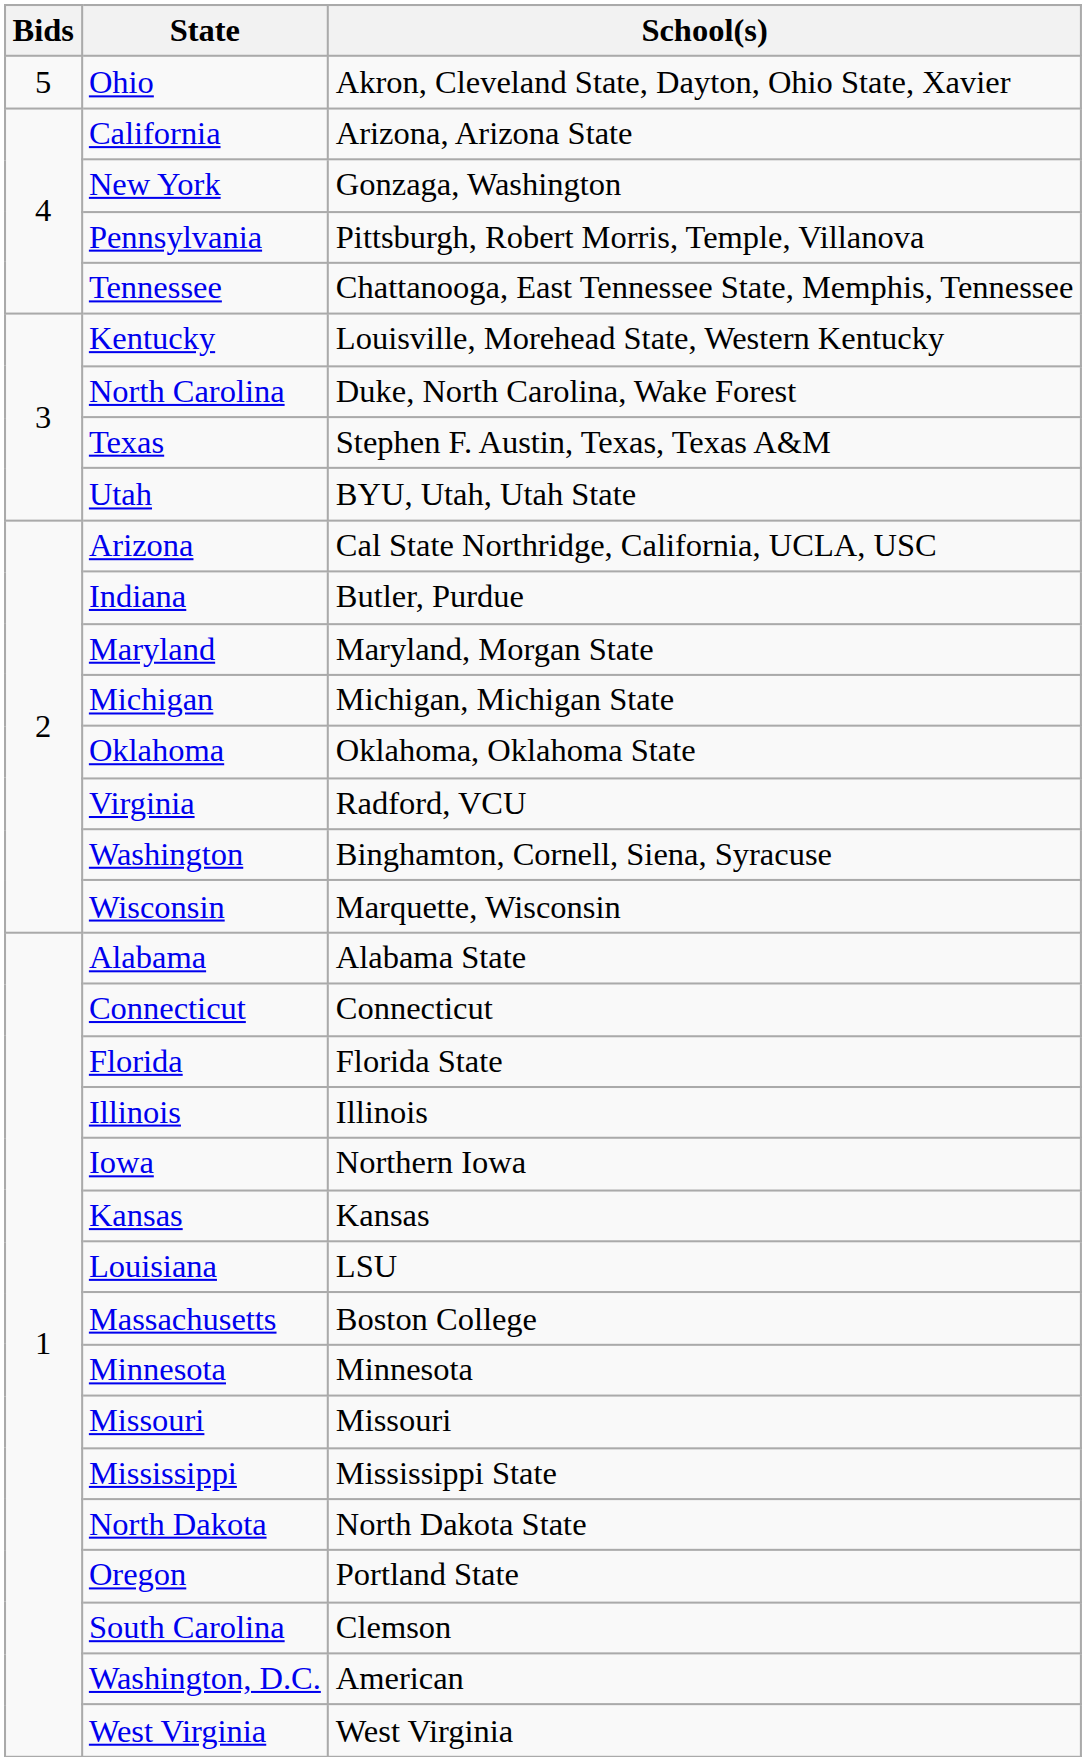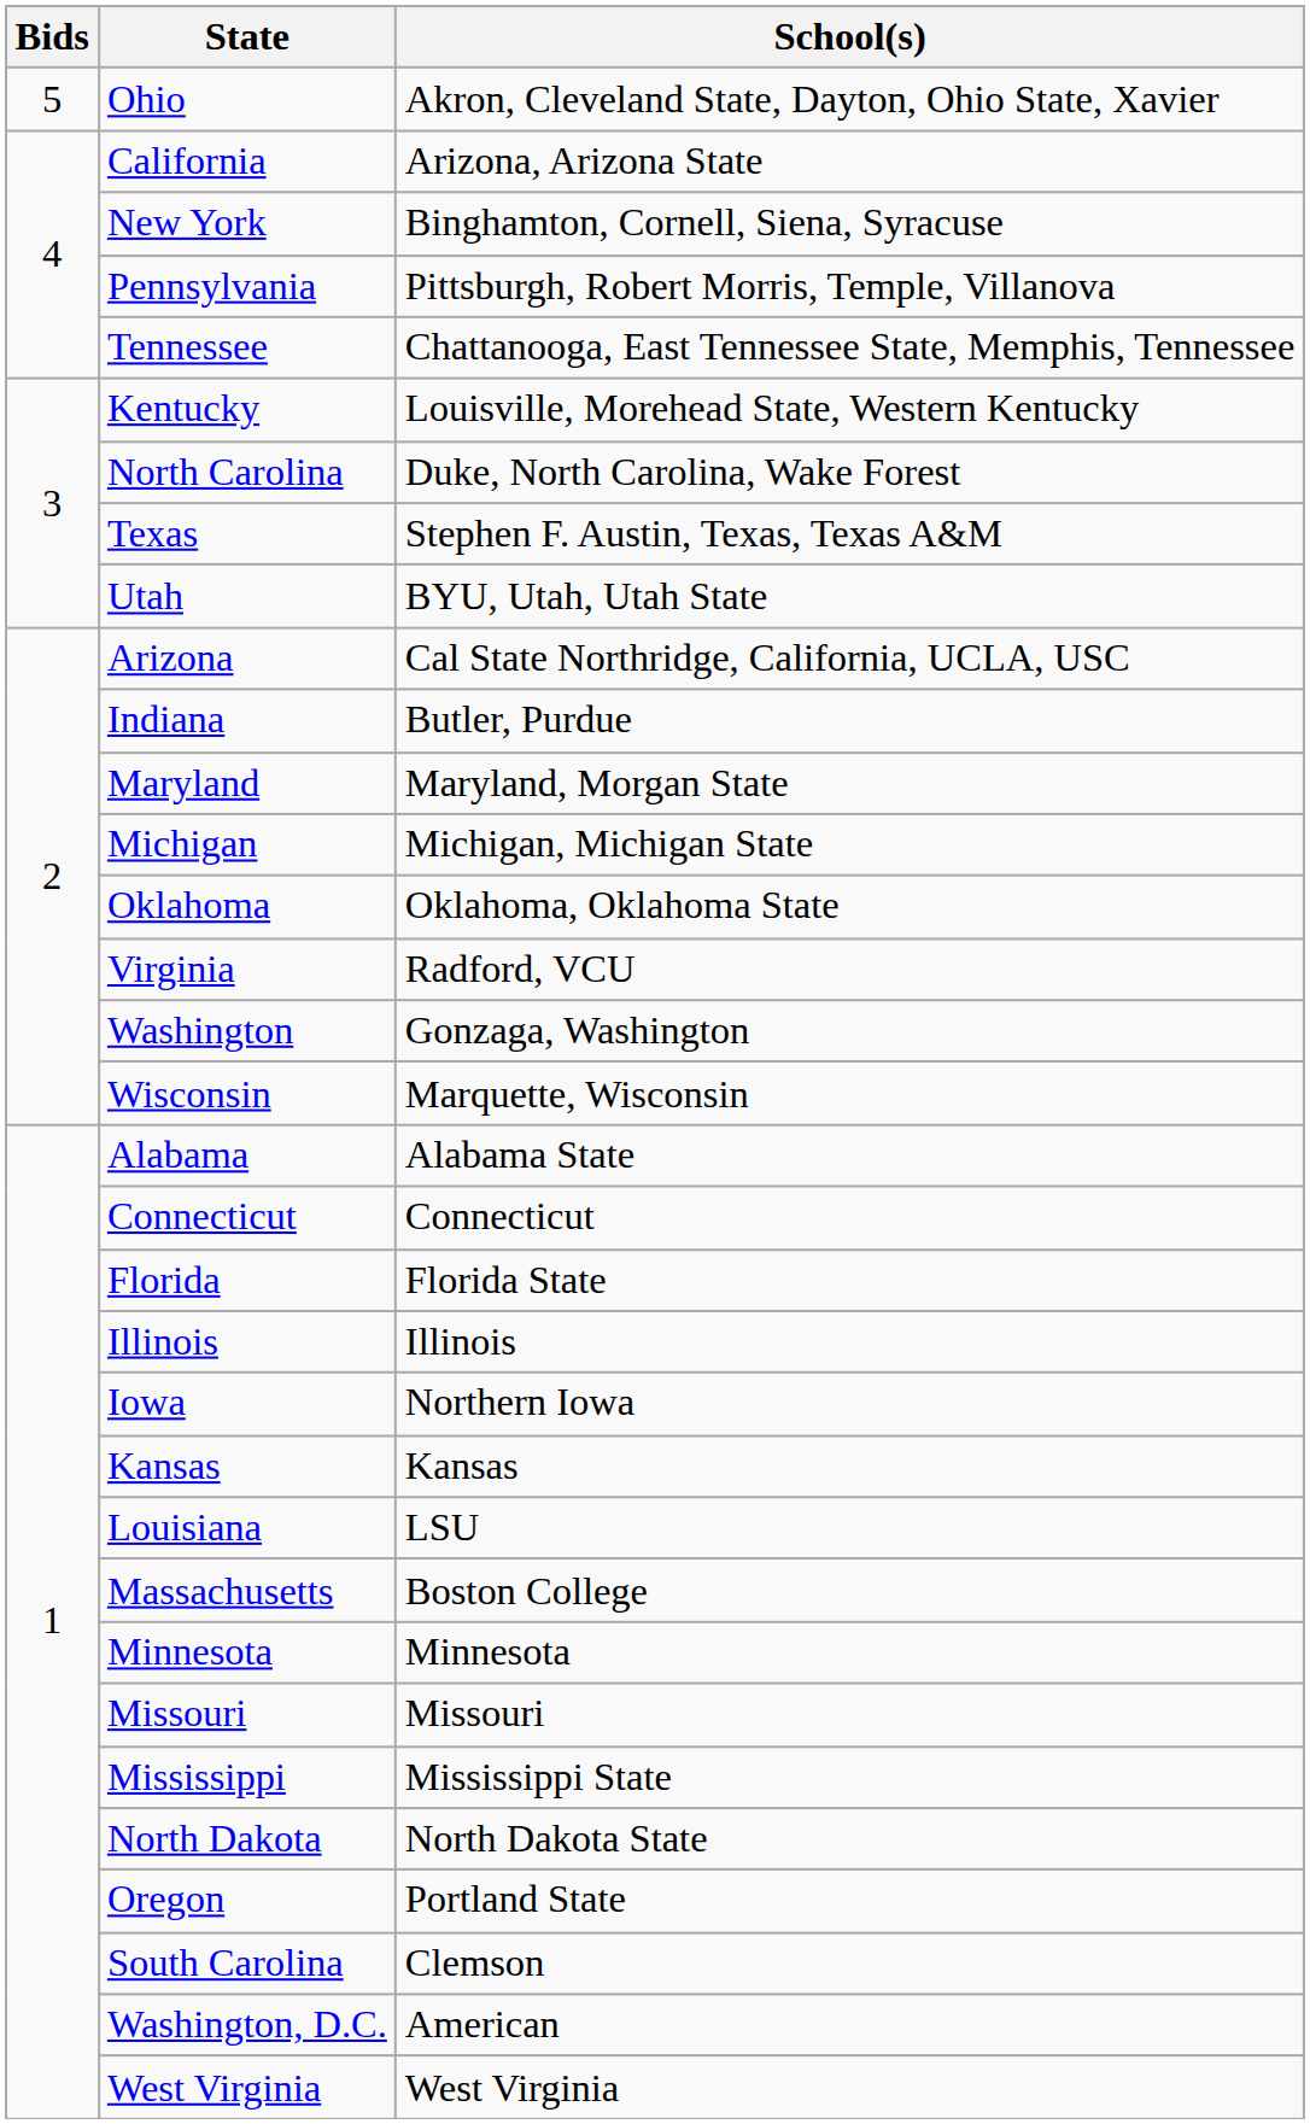 <table class="wikitable sortable">
 <tr>
 <th>Bids</th>
 <th>State</th>
 <th>School(s)</th>
 </tr>
 <tr>
 <td align="center">5</td>
 <td><a href='#'>Ohio</a></td>
 <td>Akron, Cleveland State, Dayton, Ohio State, Xavier</td>
 </tr>
 <tr>
 <td rowspan=4 align="center">4</td>
 <td><a href='#'>California</a></td>
 <td>Arizona, Arizona State</td>
 </tr>
 <tr>
 <td><a href='#'>New York</a></td>
-<td>Gonzaga, Washington</td>
+<td>Binghamton, Cornell, Siena, Syracuse</td>
 </tr>
 <tr>
 <td><a href='#'>Pennsylvania</a></td>
 <td>Pittsburgh, Robert Morris, Temple, Villanova</td>
 </tr>
 <tr>
 <td><a href='#'>Tennessee</a></td>
 <td>Chattanooga, East Tennessee State, Memphis, Tennessee</td>
 </tr>
 <tr>
 <td rowspan=4 align="center">3</td>
 <td><a href='#'>Kentucky</a></td>
 <td>Louisville, Morehead State, Western Kentucky</td>
 </tr>
 <tr>
 <td><a href='#'>North Carolina</a></td>
 <td>Duke, North Carolina, Wake Forest</td>
 </tr>
 <tr>
 <td><a href='#'>Texas</a></td>
 <td>Stephen F. Austin, Texas, Texas A&M</td>
 </tr>
 <tr>
 <td><a href='#'>Utah</a></td>
 <td>BYU, Utah, Utah State</td>
 </tr>
 <tr>
 <td rowspan=8 align="center">2</td>
 <td><a href='#'>Arizona</a></td>
 <td>Cal State Northridge, California, UCLA, USC</td>
 </tr>
 <tr>
 <td><a href='#'>Indiana</a></td>
 <td>Butler, Purdue</td>
 </tr>
 <tr>
 <td><a href='#'>Maryland</a></td>
 <td>Maryland, Morgan State</td>
 </tr>
 <tr>
 <td><a href='#'>Michigan</a></td>
 <td>Michigan, Michigan State</td>
 </tr>
 <tr>
 <td><a href='#'>Oklahoma</a></td>
 <td>Oklahoma, Oklahoma State</td>
 </tr>
 <tr>
 <td><a href='#'>Virginia</a></td>
 <td>Radford, VCU</td>
 </tr>
 <tr>
 <td><a href='#'>Washington</a></td>
-<td>Binghamton, Cornell, Siena, Syracuse</td>
+<td>Gonzaga, Washington</td>
 </tr>
 <tr>
 <td><a href='#'>Wisconsin</a></td>
 <td>Marquette, Wisconsin</td>
 </tr>
 <tr>
 <td rowspan=16 align="center">1</td>
 <td><a href='#'>Alabama</a></td>
 <td>Alabama State</td>
 </tr>
 <tr>
 <td><a href='#'>Connecticut</a></td>
 <td>Connecticut</td>
 </tr>
 <tr>
 <td><a href='#'>Florida</a></td>
 <td>Florida State</td>
 </tr>
 <tr>
 <td><a href='#'>Illinois</a></td>
 <td>Illinois</td>
 </tr>
 <tr>
 <td><a href='#'>Iowa</a></td>
 <td>Northern Iowa</td>
 </tr>
 <tr>
 <td><a href='#'>Kansas</a></td>
 <td>Kansas</td>
 </tr>
 <tr>
 <td><a href='#'>Louisiana</a></td>
 <td>LSU</td>
 </tr>
 <tr>
 <td><a href='#'>Massachusetts</a></td>
 <td>Boston College</td>
 </tr>
 <tr>
 <td><a href='#'>Minnesota</a></td>
 <td>Minnesota</td>
 </tr>
 <tr>
 <td><a href='#'>Missouri</a></td>
 <td>Missouri</td>
 </tr>
 <tr>
 <td><a href='#'>Mississippi</a></td>
 <td>Mississippi State</td>
 </tr>
 <tr>
 <td><a href='#'>North Dakota</a></td>
 <td>North Dakota State</td>
 </tr>
 <tr>
 <td><a href='#'>Oregon</a></td>
 <td>Portland State</td>
 </tr>
 <tr>
 <td><a href='#'>South Carolina</a></td>
 <td>Clemson</td>
 </tr>
 <tr>
 <td><a href='#'>Washington, D.C.</a></td>
 <td>American</td>
 </tr>
 <tr>
 <td><a href='#'>West Virginia</a></td>
 <td>West Virginia</td>
 </tr>
 <tr>
 </tr>
 </table>
